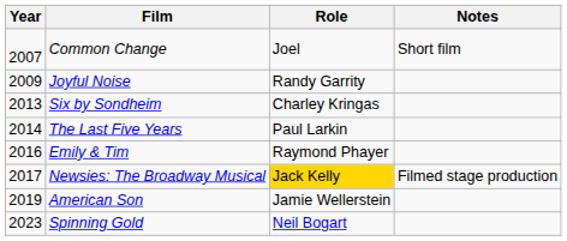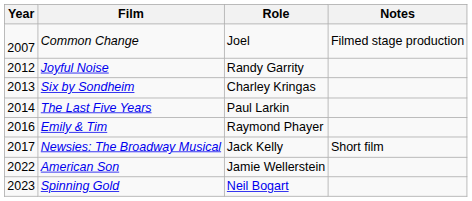 <table class="wikitable">
 <tr>
 <th>Year</th>
 <th>Film</th>
 <th>Role</th>
 <th>Notes</th>
 </tr>
 <tr>
 <td style="text-align:center;"><br>2007</td>
 <td><em>Common Change</em></td>
 <td>Joel</td>
-<td>Short film</td>
+<td>Filmed stage production</td>
 </tr>
 <tr>
-<td style="text-align:center;">2009</td>
+<td style="text-align:center;">2012</td>
 <td><em><a href='#'>Joyful Noise</a></em></td>
 <td>Randy Garrity</td>
 <td></td>
 </tr>
 <tr>
 <td style="text-align:center;">2013</td>
 <td><em><a href='#'>Six by Sondheim</a></em></td>
 <td>Charley Kringas</td>
 <td></td>
 </tr>
 <tr>
 <td style="text-align:center;">2014</td>
 <td><em><a href='#'>The Last Five Years</a></em></td>
 <td>Paul Larkin</td>
 <td></td>
 </tr>
 <tr>
 <td style="text-align:center;">2016</td>
 <td><em><a href='#'>Emily & Tim</a></em></td>
 <td>Raymond Phayer</td>
 <td></td>
 </tr>
 <tr>
 <td style="text-align:center;">2017</td>
 <td><em><a href='#'>Newsies: The Broadway Musical</a></em></td>
-<td style="background: gold;">Jack Kelly</td>
-<td>Filmed stage production</td>
+<td>Jack Kelly</td>
+<td>Short film</td>
 </tr>
 <tr>
-<td style="text-align:center;">2019</td>
+<td style="text-align:center;">2022</td>
 <td><em><a href='#'>American Son</a></em></td>
 <td>Jamie Wellerstein</td>
 <td></td>
 </tr>
 <tr>
 <td style="text-align:center;">2023</td>
 <td><em><a href='#'>Spinning Gold</a></em></td>
 <td><a href='#'>Neil Bogart</a></td>
 <td></td>
 </tr>
 </table>
